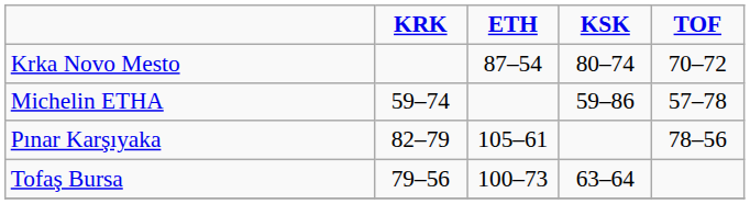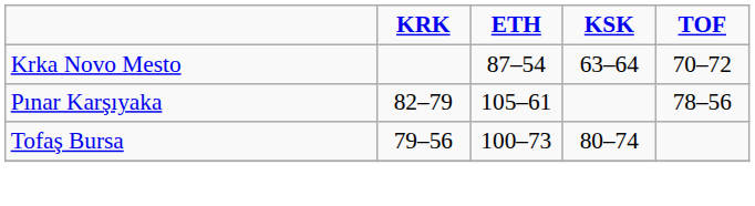 <table class="wikitable" style="font-size: 90%; text-align: center">
 <tr>
 <td width=220></td>
 <td width=50><strong><a href='#'>KRK</a></strong></td>
 <td width=50><strong><a href='#'>ETH</a></strong></td>
 <td width=50><strong><a href='#'>KSK</a></strong></td>
 <td width=50><strong><a href='#'>TOF</a></strong></td>
 </tr>
 <tr>
 <td align=left> <a href='#'>Krka Novo Mesto</a></td>
 <td></td>
 <td>87–54</td>
-<td>80–74</td>
+<td>63–64</td>
 <td>70–72</td>
-</tr>
-<tr>
-<td align=left> <a href='#'>Michelin ETHA</a></td>
-<td>59–74</td>
-<td></td>
-<td>59–86</td>
-<td>57–78</td>
 </tr>
 <tr>
 <td align=left> <a href='#'>Pınar Karşıyaka</a></td>
 <td>82–79</td>
 <td>105–61</td>
 <td></td>
 <td>78–56</td>
 </tr>
 <tr>
 <td align=left> <a href='#'>Tofaş Bursa</a></td>
 <td>79–56</td>
 <td>100–73</td>
-<td>63–64</td>
+<td>80–74</td>
 <td></td>
 </tr>
 <tr>
 </tr>
 </table>
